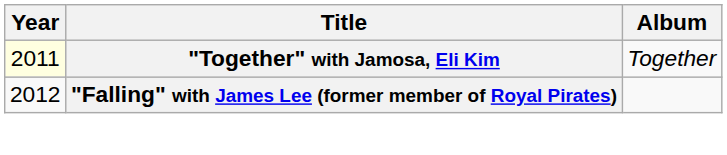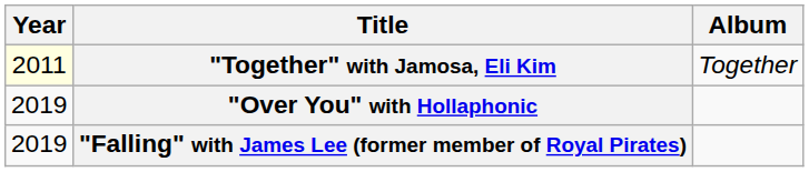 <table class="wikitable plainrowheaders" style="text-align:center;">
 <tr>
 <th>Year</th>
 <th>Title</th>
 <th>Album</th>
 </tr>
 <tr>
 <td style="background: lightyellow;">2011</td>
 <th scope="row">"Together" <small>with Jamosa, <a href='#'>Eli Kim</a></small></th>
 <td><em>Together</em></td>
 </tr>
 <tr>
-<td>2012</td>
+<td>2019</td>
+<th scope="row">"Over You" <small>with <a href='#'>Hollaphonic</a></small></th>
+<td></td>
+</tr>
+<tr>
+<td>2019</td>
 <th scope="row">"Falling" <small>with <a href='#'>James Lee</a> (former member of <a href='#'>Royal Pirates</a>)</small></th>
 <td></td>
 </tr>
 </table>
